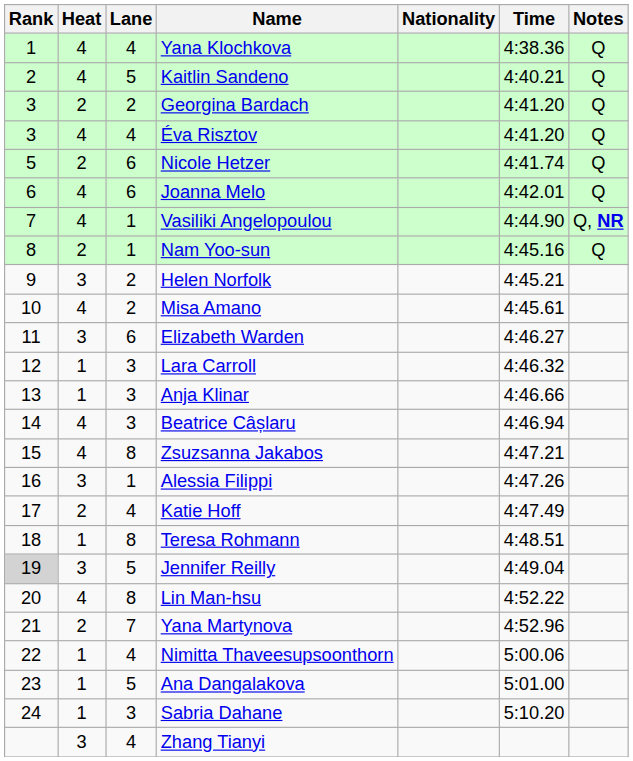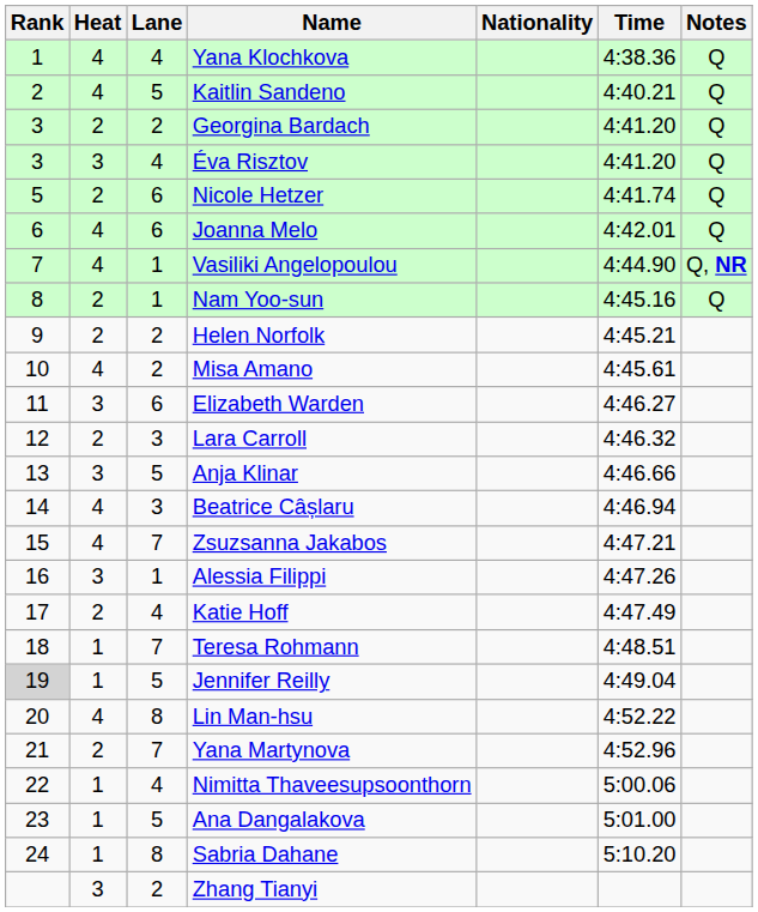 <table class="wikitable sortable" style="text-align:center">
 <tr>
 <th>Rank</th>
 <th>Heat</th>
 <th>Lane</th>
 <th>Name</th>
 <th>Nationality</th>
 <th>Time</th>
 <th>Notes</th>
 </tr>
 <tr bgcolor=#ccffcc>
 <td>1</td>
 <td>4</td>
 <td>4</td>
 <td align=left><a href='#'>Yana Klochkova</a></td>
 <td align=left></td>
 <td>4:38.36</td>
 <td>Q</td>
 </tr>
 <tr bgcolor=#ccffcc>
 <td>2</td>
 <td>4</td>
 <td>5</td>
 <td align=left><a href='#'>Kaitlin Sandeno</a></td>
 <td align=left></td>
 <td>4:40.21</td>
 <td>Q</td>
 </tr>
 <tr bgcolor=#ccffcc>
 <td>3</td>
 <td>2</td>
 <td>2</td>
 <td align=left><a href='#'>Georgina Bardach</a></td>
 <td align=left></td>
 <td>4:41.20</td>
 <td>Q</td>
 </tr>
 <tr bgcolor=#ccffcc>
 <td>3</td>
-<td>4</td>
+<td>3</td>
 <td>4</td>
 <td align=left><a href='#'>Éva Risztov</a></td>
 <td align=left></td>
 <td>4:41.20</td>
 <td>Q</td>
 </tr>
 <tr bgcolor=#ccffcc>
 <td>5</td>
 <td>2</td>
 <td>6</td>
 <td align=left><a href='#'>Nicole Hetzer</a></td>
 <td align=left></td>
 <td>4:41.74</td>
 <td>Q</td>
 </tr>
 <tr bgcolor=#ccffcc>
 <td>6</td>
 <td>4</td>
 <td>6</td>
 <td align=left><a href='#'>Joanna Melo</a></td>
 <td align=left></td>
 <td>4:42.01</td>
 <td>Q</td>
 </tr>
 <tr bgcolor=#ccffcc>
 <td>7</td>
 <td>4</td>
 <td>1</td>
 <td align=left><a href='#'>Vasiliki Angelopoulou</a></td>
 <td align=left></td>
 <td>4:44.90</td>
 <td>Q, <strong><a href='#'>NR</a></strong></td>
 </tr>
 <tr bgcolor=#ccffcc>
 <td>8</td>
 <td>2</td>
 <td>1</td>
 <td align=left><a href='#'>Nam Yoo-sun</a></td>
 <td align=left></td>
 <td>4:45.16</td>
 <td>Q</td>
 </tr>
 <tr>
 <td>9</td>
-<td>3</td>
+<td>2</td>
 <td>2</td>
 <td align=left><a href='#'>Helen Norfolk</a></td>
 <td align=left></td>
 <td>4:45.21</td>
 <td></td>
 </tr>
 <tr>
 <td>10</td>
 <td>4</td>
 <td>2</td>
 <td align=left><a href='#'>Misa Amano</a></td>
 <td align=left></td>
 <td>4:45.61</td>
 <td></td>
 </tr>
 <tr>
 <td>11</td>
 <td>3</td>
 <td>6</td>
 <td align=left><a href='#'>Elizabeth Warden</a></td>
 <td align=left></td>
 <td>4:46.27</td>
 <td></td>
 </tr>
 <tr>
 <td>12</td>
-<td>1</td>
+<td>2</td>
 <td>3</td>
 <td align=left><a href='#'>Lara Carroll</a></td>
 <td align=left></td>
 <td>4:46.32</td>
 <td></td>
 </tr>
 <tr>
 <td>13</td>
-<td>1</td>
 <td>3</td>
+<td>5</td>
 <td align=left><a href='#'>Anja Klinar</a></td>
 <td align=left></td>
 <td>4:46.66</td>
 <td></td>
 </tr>
 <tr>
 <td>14</td>
 <td>4</td>
 <td>3</td>
 <td align=left><a href='#'>Beatrice Câșlaru</a></td>
 <td align=left></td>
 <td>4:46.94</td>
 <td></td>
 </tr>
 <tr>
 <td>15</td>
 <td>4</td>
-<td>8</td>
+<td>7</td>
 <td align=left><a href='#'>Zsuzsanna Jakabos</a></td>
 <td align=left></td>
 <td>4:47.21</td>
 <td></td>
 </tr>
 <tr>
 <td>16</td>
 <td>3</td>
 <td>1</td>
 <td align=left><a href='#'>Alessia Filippi</a></td>
 <td align=left></td>
 <td>4:47.26</td>
 <td></td>
 </tr>
 <tr>
 <td>17</td>
 <td>2</td>
 <td>4</td>
 <td align=left><a href='#'>Katie Hoff</a></td>
 <td align=left></td>
 <td>4:47.49</td>
 <td></td>
 </tr>
 <tr>
 <td>18</td>
 <td>1</td>
-<td>8</td>
+<td>7</td>
 <td align=left><a href='#'>Teresa Rohmann</a></td>
 <td align=left></td>
 <td>4:48.51</td>
 <td></td>
 </tr>
 <tr>
 <td style="background: lightgrey;">19</td>
-<td>3</td>
+<td>1</td>
 <td>5</td>
 <td align=left><a href='#'>Jennifer Reilly</a></td>
 <td align=left></td>
 <td>4:49.04</td>
 <td></td>
 </tr>
 <tr>
 <td>20</td>
 <td>4</td>
 <td>8</td>
 <td align=left><a href='#'>Lin Man-hsu</a></td>
 <td align=left></td>
 <td>4:52.22</td>
 <td></td>
 </tr>
 <tr>
 <td>21</td>
 <td>2</td>
 <td>7</td>
 <td align=left><a href='#'>Yana Martynova</a></td>
 <td align=left></td>
 <td>4:52.96</td>
 <td></td>
 </tr>
 <tr>
 <td>22</td>
 <td>1</td>
 <td>4</td>
 <td align=left><a href='#'>Nimitta Thaveesupsoonthorn</a></td>
 <td align=left></td>
 <td>5:00.06</td>
 <td></td>
 </tr>
 <tr>
 <td>23</td>
 <td>1</td>
 <td>5</td>
 <td align=left><a href='#'>Ana Dangalakova</a></td>
 <td align=left></td>
 <td>5:01.00</td>
 <td></td>
 </tr>
 <tr>
 <td>24</td>
 <td>1</td>
-<td>3</td>
+<td>8</td>
 <td align=left><a href='#'>Sabria Dahane</a></td>
 <td align=left></td>
 <td>5:10.20</td>
 <td></td>
 </tr>
 <tr>
 <td></td>
 <td>3</td>
-<td>4</td>
+<td>2</td>
 <td align=left><a href='#'>Zhang Tianyi</a></td>
 <td align=left></td>
 <td></td>
 <td></td>
 </tr>
 </table>
